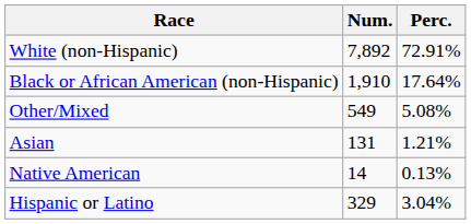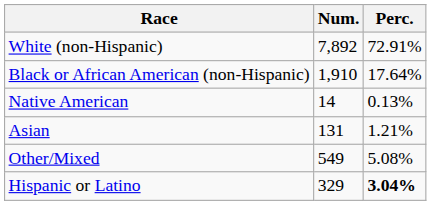 <table class="wikitable">
 <tr>
 <th>Race</th>
 <th>Num.</th>
 <th>Perc.</th>
 </tr>
 <tr>
 <td><a href='#'>White</a> (non-Hispanic)</td>
 <td>7,892</td>
 <td>72.91%</td>
 </tr>
 <tr>
 <td><a href='#'>Black or African American</a> (non-Hispanic)</td>
 <td>1,910</td>
 <td>17.64%</td>
 </tr>
 <tr>
-<td><a href='#'>Other/Mixed</a></td>
-<td>549</td>
-<td>5.08%</td>
+<td><a href='#'>Native American</a></td>
+<td>14</td>
+<td>0.13%</td>
 </tr>
 <tr>
 <td><a href='#'>Asian</a></td>
 <td>131</td>
 <td>1.21%</td>
 </tr>
 <tr>
-<td><a href='#'>Native American</a></td>
-<td>14</td>
-<td>0.13%</td>
+<td><a href='#'>Other/Mixed</a></td>
+<td>549</td>
+<td>5.08%</td>
 </tr>
 <tr>
 <td><a href='#'>Hispanic</a> or <a href='#'>Latino</a></td>
 <td>329</td>
-<td>3.04%</td>
+<td><strong>3.04%</strong></td>
 </tr>
 </table>
